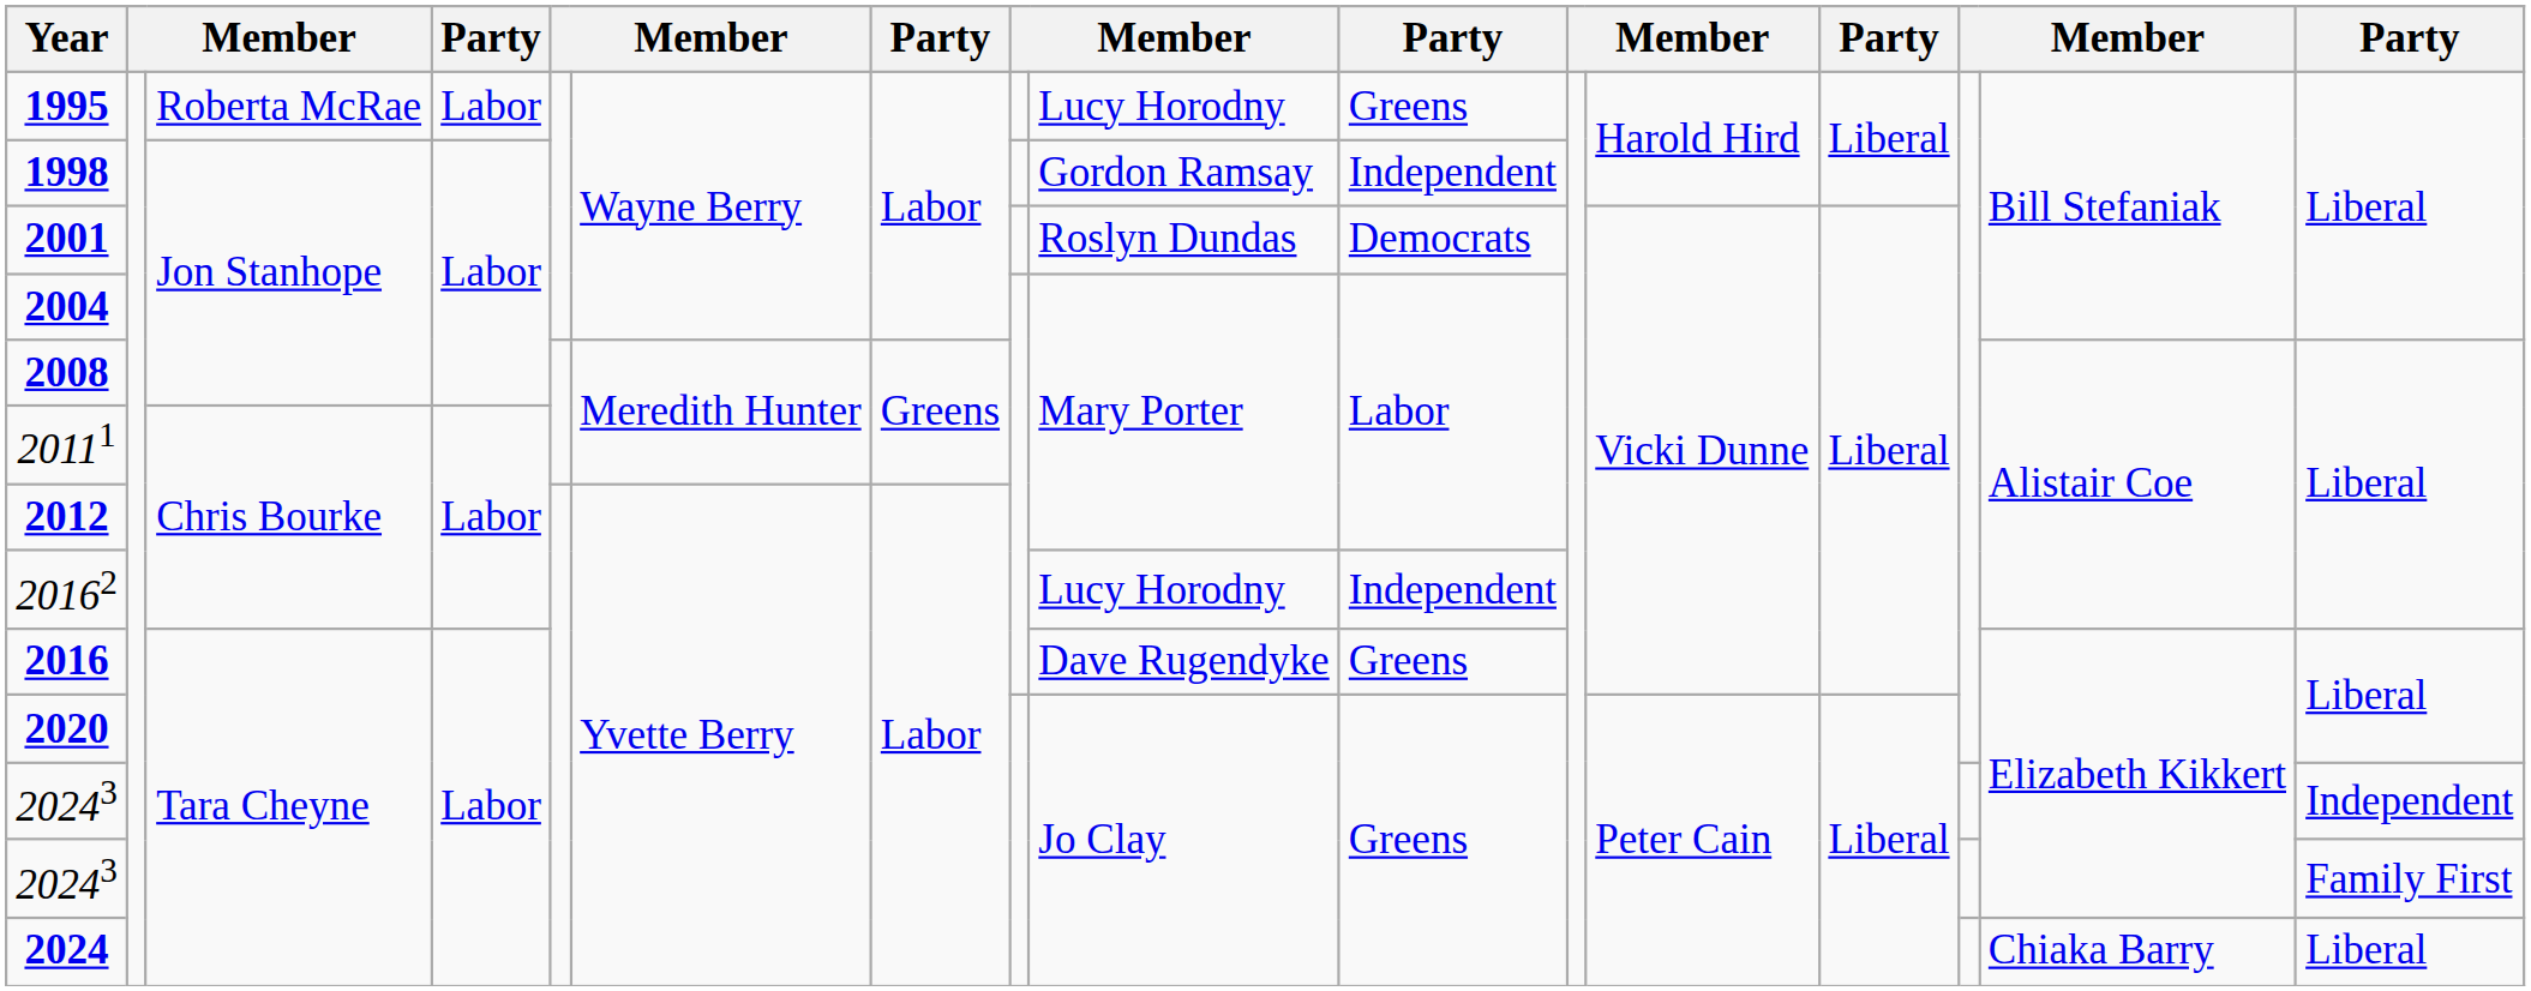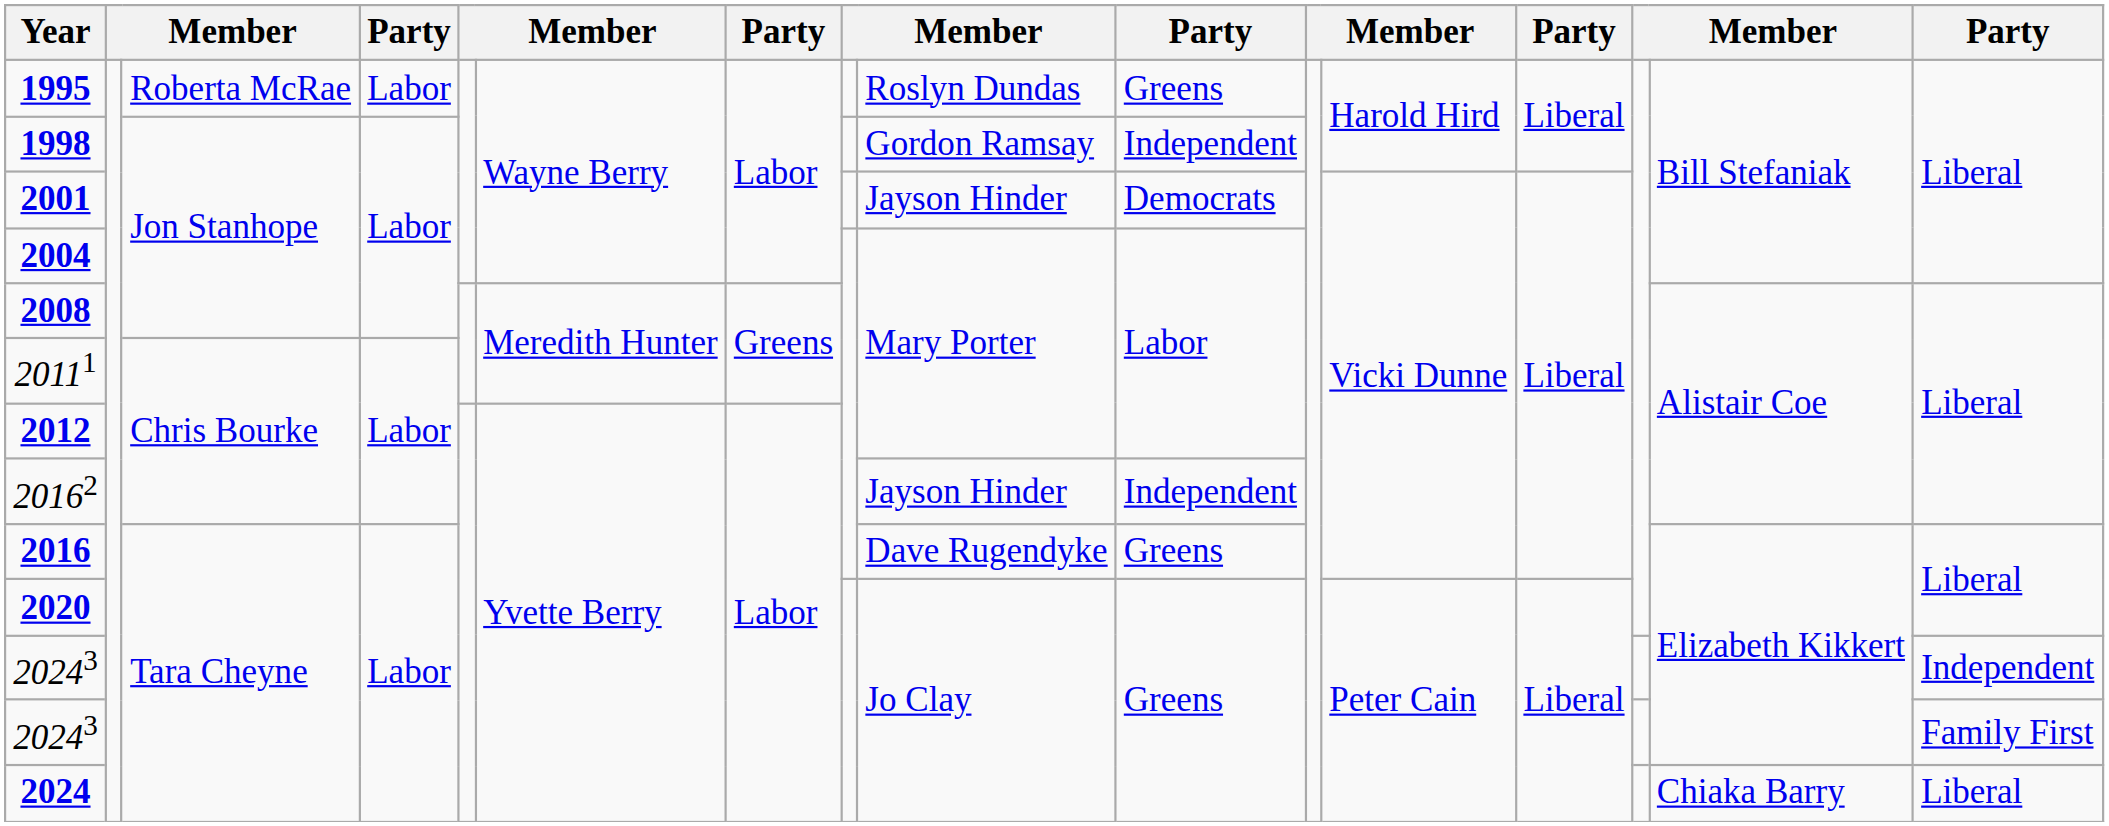 <table class=wikitable>
 <tr>
 <th>Year</th>
 <th colspan=2>Member</th>
 <th>Party</th>
 <th colspan=2>Member</th>
 <th>Party</th>
 <th colspan=2>Member</th>
 <th>Party</th>
 <th colspan=2>Member</th>
 <th>Party</th>
 <th colspan=2>Member</th>
 <th>Party</th>
 </tr>
 <tr>
 <td align=center><strong><a href='#'>1995</a></strong></td>
 <td rowspan=13 ></td>
 <td><a href='#'>Roberta McRae</a></td>
 <td><a href='#'>Labor</a></td>
 <td rowspan=4 ></td>
 <td rowspan=4><a href='#'>Wayne Berry</a></td>
 <td rowspan=4><a href='#'>Labor</a></td>
 <td></td>
-<td><a href='#'>Lucy Horodny</a></td>
+<td><a href='#'>Roslyn Dundas</a></td>
 <td><a href='#'>Greens</a></td>
 <td rowspan=13 ></td>
 <td rowspan=2><a href='#'>Harold Hird</a></td>
 <td rowspan=2><a href='#'>Liberal</a></td>
 <td rowspan=10 ></td>
 <td rowspan=4><a href='#'>Bill Stefaniak</a></td>
 <td rowspan=4><a href='#'>Liberal</a></td>
 </tr>
 <tr>
 <td align=center><strong><a href='#'>1998</a></strong></td>
 <td rowspan=4><a href='#'>Jon Stanhope</a></td>
 <td rowspan=4><a href='#'>Labor</a></td>
 <td></td>
 <td><a href='#'>Gordon Ramsay</a></td>
 <td><a href='#'>Independent</a></td>
 </tr>
 <tr>
 <td align=center><strong><a href='#'>2001</a></strong></td>
 <td></td>
-<td><a href='#'>Roslyn Dundas</a></td>
+<td><a href='#'>Jayson Hinder</a></td>
 <td><a href='#'>Democrats</a></td>
 <td rowspan=7><a href='#'>Vicki Dunne</a></td>
 <td rowspan=7><a href='#'>Liberal</a></td>
 </tr>
 <tr>
 <td align=center><strong><a href='#'>2004</a></strong></td>
 <td rowspan=6 ></td>
 <td rowspan=4><a href='#'>Mary Porter</a></td>
 <td rowspan=4><a href='#'>Labor</a></td>
 </tr>
 <tr>
 <td align=center><strong><a href='#'>2008</a></strong></td>
 <td rowspan=2 ></td>
 <td rowspan=2><a href='#'>Meredith Hunter</a></td>
 <td rowspan=2><a href='#'>Greens</a></td>
 <td rowspan=4><a href='#'>Alistair Coe</a></td>
 <td rowspan=4><a href='#'>Liberal</a></td>
 </tr>
 <tr>
 <td align=center><em>2011</em><sup>1</sup></td>
 <td rowspan=3><a href='#'>Chris Bourke</a></td>
 <td rowspan=3><a href='#'>Labor</a></td>
 </tr>
 <tr>
 <td align=center><strong><a href='#'>2012</a></strong></td>
 <td rowspan=7 ></td>
 <td rowspan=7><a href='#'>Yvette Berry</a></td>
 <td rowspan=7><a href='#'>Labor</a></td>
 </tr>
 <tr>
 <td align=center><em>2016</em><sup>2</sup></td>
-<td><a href='#'>Lucy Horodny</a></td>
+<td><a href='#'>Jayson Hinder</a></td>
 <td><a href='#'>Independent</a></td>
 </tr>
 <tr>
 <td align=center><strong><a href='#'>2016</a></strong></td>
 <td rowspan=5><a href='#'>Tara Cheyne</a></td>
 <td rowspan=5><a href='#'>Labor</a></td>
 <td><a href='#'>Dave Rugendyke</a></td>
 <td><a href='#'>Greens</a></td>
 <td rowspan=4><a href='#'>Elizabeth Kikkert</a></td>
 <td rowspan=2><a href='#'>Liberal</a></td>
 </tr>
 <tr>
 <td align=center><strong><a href='#'>2020</a></strong></td>
 <td rowspan=4 ></td>
 <td rowspan=4><a href='#'>Jo Clay</a></td>
 <td rowspan=4><a href='#'>Greens</a></td>
 <td rowspan=4><a href='#'>Peter Cain</a></td>
 <td rowspan=4><a href='#'>Liberal</a></td>
 </tr>
 <tr>
 <td align=center><em>2024</em><sup>3</sup></td>
 <td></td>
 <td><a href='#'>Independent</a></td>
 </tr>
 <tr>
 <td align=center><em>2024</em><sup>3</sup></td>
 <td></td>
 <td><a href='#'>Family First</a></td>
 </tr>
 <tr>
 <td align=center><strong><a href='#'>2024</a></strong></td>
 <td></td>
 <td><a href='#'>Chiaka Barry</a></td>
 <td><a href='#'>Liberal</a></td>
 </tr>
 </table>
